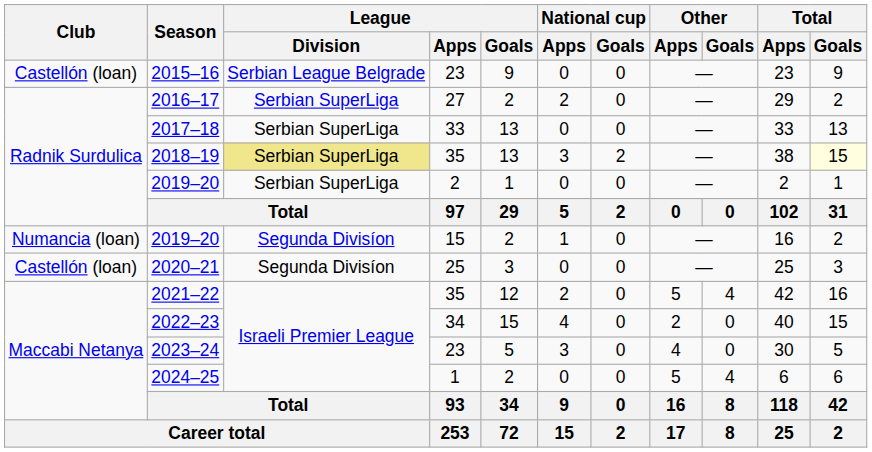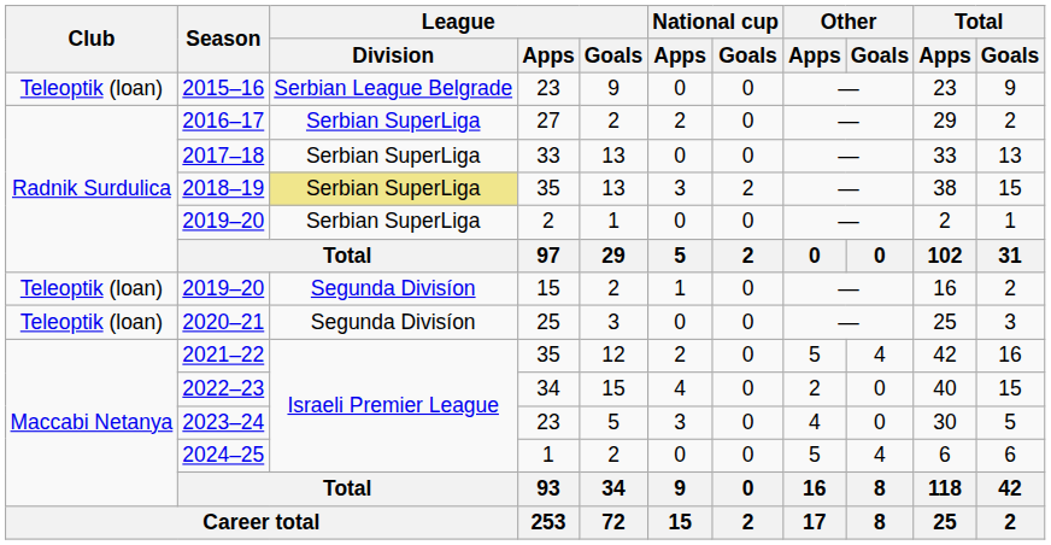 <table class="wikitable" style="text-align:center">
 <tr>
 <th rowspan="2">Club</th>
 <th rowspan="2">Season</th>
 <th colspan="3">League</th>
 <th colspan="2">National cup</th>
 <th colspan="2">Other</th>
 <th colspan="2">Total</th>
 </tr>
 <tr>
 <th>Division</th>
 <th>Apps</th>
 <th>Goals</th>
 <th>Apps</th>
 <th>Goals</th>
 <th>Apps</th>
 <th>Goals</th>
 <th>Apps</th>
 <th>Goals</th>
 </tr>
 <tr>
-<td><a href='#'>Castellón</a> (loan)</td>
+<td><a href='#'>Teleoptik</a> (loan)</td>
 <td><a href='#'>2015–16</a></td>
 <td><a href='#'>Serbian League Belgrade</a></td>
 <td>23</td>
 <td>9</td>
 <td>0</td>
 <td>0</td>
 <td colspan="2">—</td>
 <td>23</td>
 <td>9</td>
 </tr>
 <tr>
 <td rowspan="5"><a href='#'>Radnik Surdulica</a></td>
 <td><a href='#'>2016–17</a></td>
 <td><a href='#'>Serbian SuperLiga</a></td>
 <td>27</td>
 <td>2</td>
 <td>2</td>
 <td>0</td>
 <td colspan="2">—</td>
 <td>29</td>
 <td>2</td>
 </tr>
 <tr>
 <td><a href='#'>2017–18</a></td>
 <td>Serbian SuperLiga</td>
 <td>33</td>
 <td>13</td>
 <td>0</td>
 <td>0</td>
 <td colspan="2">—</td>
 <td>33</td>
 <td>13</td>
 </tr>
 <tr>
 <td><a href='#'>2018–19</a></td>
 <td style="background: khaki;">Serbian SuperLiga</td>
 <td>35</td>
 <td>13</td>
 <td>3</td>
 <td>2</td>
 <td colspan="2">—</td>
 <td>38</td>
-<td style="background: lightyellow;">15</td>
+<td>15</td>
 </tr>
 <tr>
 <td><a href='#'>2019–20</a></td>
 <td>Serbian SuperLiga</td>
 <td>2</td>
 <td>1</td>
 <td>0</td>
 <td>0</td>
 <td colspan="2">—</td>
 <td>2</td>
 <td>1</td>
 </tr>
 <tr>
 <th colspan="2">Total</th>
 <th>97</th>
 <th>29</th>
 <th>5</th>
 <th>2</th>
 <th>0</th>
 <th>0</th>
 <th>102</th>
 <th>31</th>
 </tr>
 <tr>
-<td><a href='#'>Numancia</a> (loan)</td>
+<td><a href='#'>Teleoptik</a> (loan)</td>
 <td><a href='#'>2019–20</a></td>
 <td><a href='#'>Segunda Divisíon</a></td>
 <td>15</td>
 <td>2</td>
 <td>1</td>
 <td>0</td>
 <td colspan="2">—</td>
 <td>16</td>
 <td>2</td>
 </tr>
 <tr>
-<td><a href='#'>Castellón</a> (loan)</td>
+<td><a href='#'>Teleoptik</a> (loan)</td>
 <td><a href='#'>2020–21</a></td>
 <td>Segunda Divisíon</td>
 <td>25</td>
 <td>3</td>
 <td>0</td>
 <td>0</td>
 <td colspan="2">—</td>
 <td>25</td>
 <td>3</td>
 </tr>
 <tr>
 <td rowspan="5"><a href='#'>Maccabi Netanya</a></td>
 <td><a href='#'>2021–22</a></td>
 <td rowspan="4"><a href='#'>Israeli Premier League</a></td>
 <td>35</td>
 <td>12</td>
 <td>2</td>
 <td>0</td>
 <td>5</td>
 <td>4</td>
 <td>42</td>
 <td>16</td>
 </tr>
 <tr>
 <td><a href='#'>2022–23</a></td>
 <td>34</td>
 <td>15</td>
 <td>4</td>
 <td>0</td>
 <td>2</td>
 <td>0</td>
 <td>40</td>
 <td>15</td>
 </tr>
 <tr>
 <td><a href='#'>2023–24</a></td>
 <td>23</td>
 <td>5</td>
 <td>3</td>
 <td>0</td>
 <td>4</td>
 <td>0</td>
 <td>30</td>
 <td>5</td>
 </tr>
 <tr>
 <td><a href='#'>2024–25</a></td>
 <td>1</td>
 <td>2</td>
 <td>0</td>
 <td>0</td>
 <td>5</td>
 <td>4</td>
 <td>6</td>
 <td>6</td>
 </tr>
 <tr>
 <th colspan="2">Total</th>
 <th>93</th>
 <th>34</th>
 <th>9</th>
 <th>0</th>
 <th>16</th>
 <th>8</th>
 <th>118</th>
 <th>42</th>
 </tr>
 <tr>
 <th colspan="3">Career total</th>
 <th>253</th>
 <th>72</th>
 <th>15</th>
 <th>2</th>
 <th>17</th>
 <th>8</th>
 <th>25</th>
 <th>2</th>
 </tr>
 </table>
